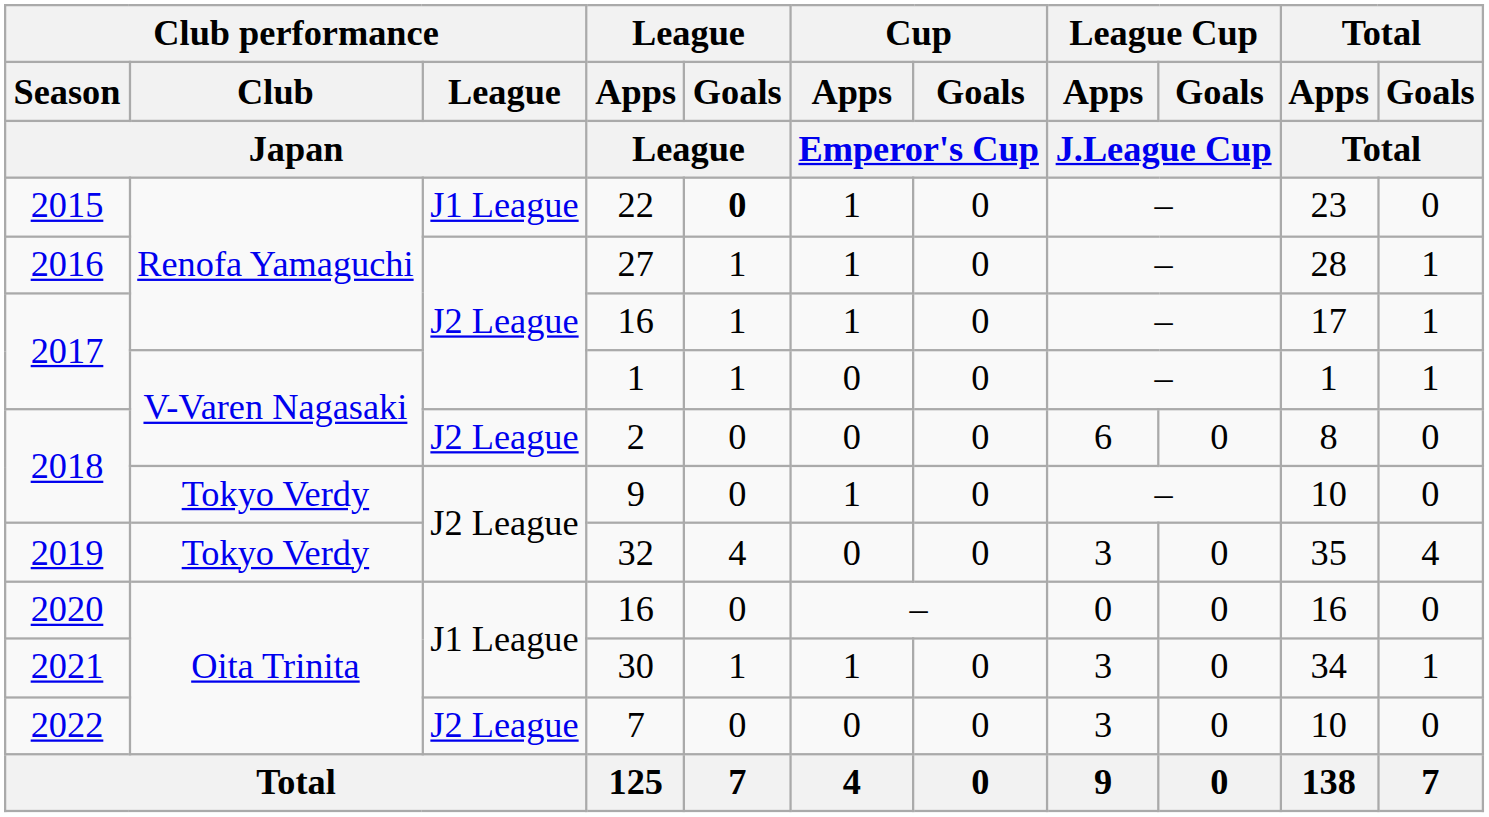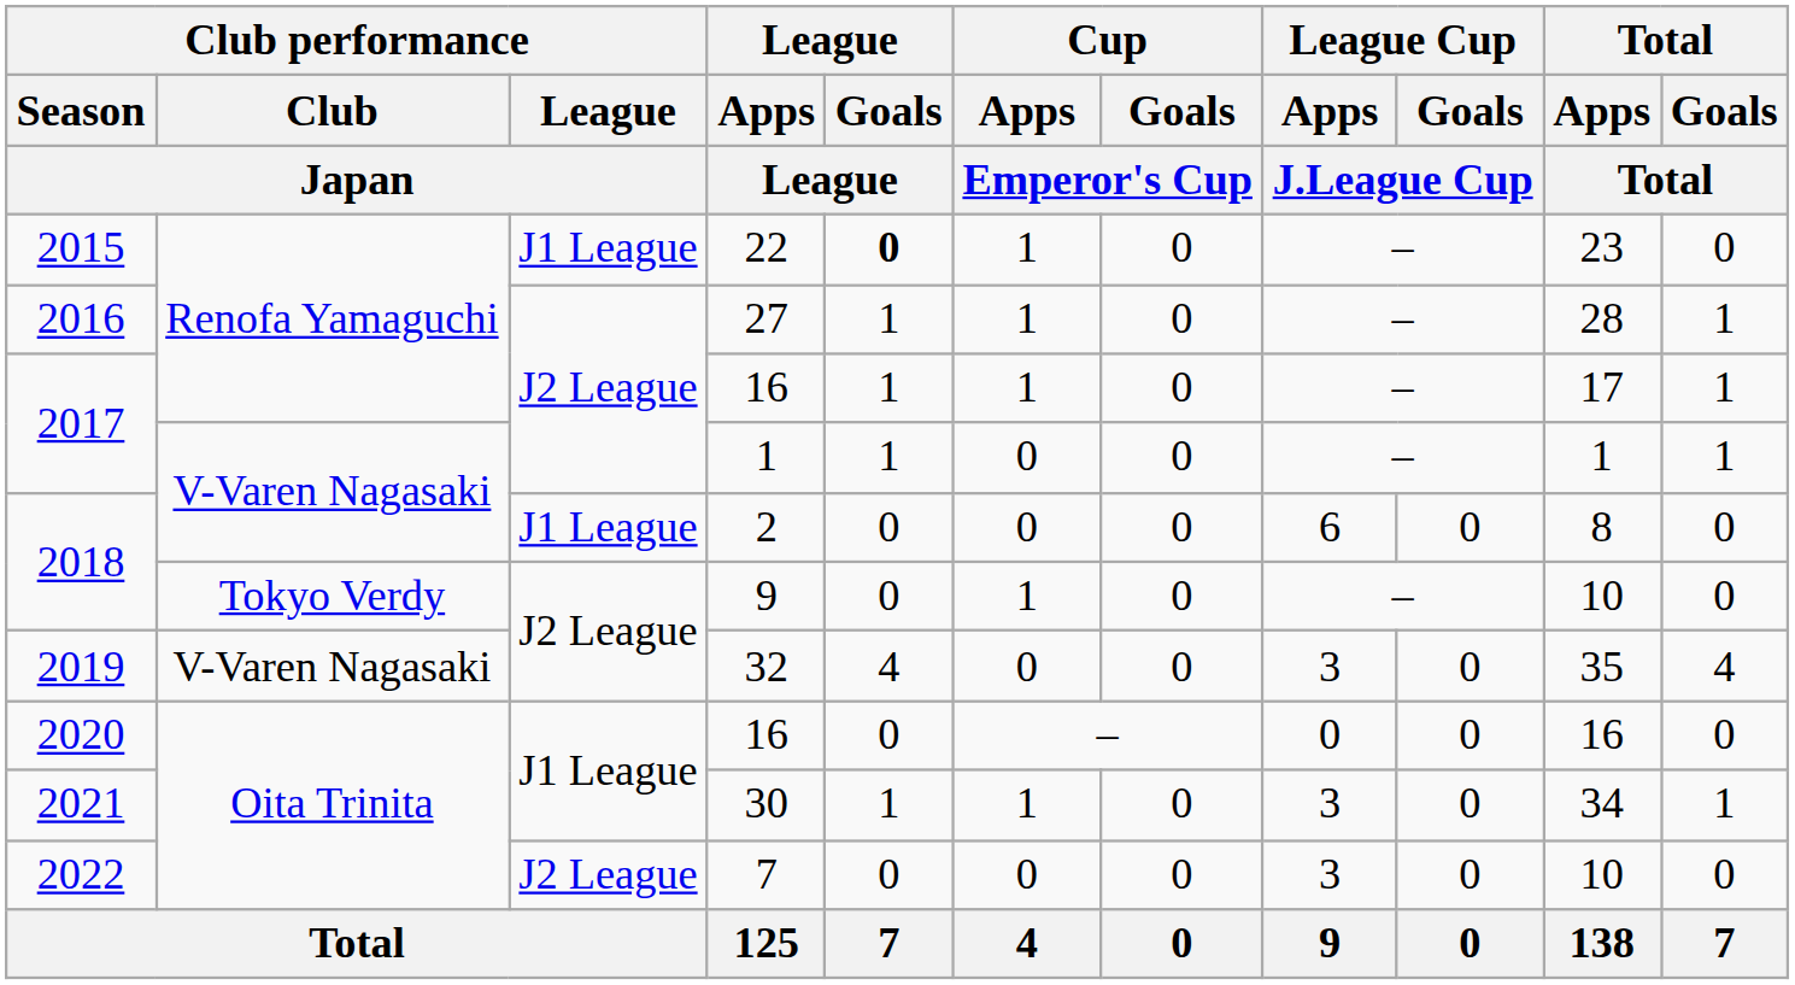 <table class="wikitable" style="text-align:center;">
 <tr>
 <th colspan=3>Club performance</th>
 <th colspan=2>League</th>
 <th colspan=2>Cup</th>
 <th colspan=2>League Cup</th>
 <th colspan=2>Total</th>
 </tr>
 <tr>
 <th>Season</th>
 <th>Club</th>
 <th>League</th>
 <th>Apps</th>
 <th>Goals</th>
 <th>Apps</th>
 <th>Goals</th>
 <th>Apps</th>
 <th>Goals</th>
 <th>Apps</th>
 <th>Goals</th>
 </tr>
 <tr>
 <th colspan=3>Japan</th>
 <th colspan=2>League</th>
 <th colspan=2><a href='#'>Emperor's Cup</a></th>
 <th colspan=2><a href='#'>J.League Cup</a></th>
 <th colspan=2>Total</th>
 </tr>
 <tr>
 <td><a href='#'>2015</a></td>
 <td rowspan=3><a href='#'>Renofa Yamaguchi</a></td>
 <td><a href='#'>J1 League</a></td>
 <td>22</td>
 <td><strong>0</strong></td>
 <td>1</td>
 <td>0</td>
 <td colspan=2>–</td>
 <td>23</td>
 <td>0</td>
 </tr>
 <tr>
 <td><a href='#'>2016</a></td>
 <td rowspan=3><a href='#'>J2 League</a></td>
 <td>27</td>
 <td>1</td>
 <td>1</td>
 <td>0</td>
 <td colspan=2>–</td>
 <td>28</td>
 <td>1</td>
 </tr>
 <tr>
 <td rowspan="2"><a href='#'>2017</a></td>
 <td>16</td>
 <td>1</td>
 <td>1</td>
 <td>0</td>
 <td colspan=2>–</td>
 <td>17</td>
 <td>1</td>
 </tr>
 <tr>
 <td rowspan="2"><a href='#'>V-Varen Nagasaki</a></td>
 <td>1</td>
 <td>1</td>
 <td>0</td>
 <td>0</td>
 <td colspan=2>–</td>
 <td>1</td>
 <td>1</td>
 </tr>
 <tr>
 <td rowspan="2"><a href='#'>2018</a></td>
-<td><a href='#'>J2 League</a></td>
+<td><a href='#'>J1 League</a></td>
 <td>2</td>
 <td>0</td>
 <td>0</td>
 <td>0</td>
 <td>6</td>
 <td>0</td>
 <td>8</td>
 <td>0</td>
 </tr>
 <tr>
 <td><a href='#'>Tokyo Verdy</a></td>
 <td rowspan=2>J2 League</td>
 <td>9</td>
 <td>0</td>
 <td>1</td>
 <td>0</td>
 <td colspan=2>–</td>
 <td>10</td>
 <td>0</td>
 </tr>
 <tr>
 <td><a href='#'>2019</a></td>
-<td><a href='#'>Tokyo Verdy</a></td>
+<td>V-Varen Nagasaki</td>
 <td>32</td>
 <td>4</td>
 <td>0</td>
 <td>0</td>
 <td>3</td>
 <td>0</td>
 <td>35</td>
 <td>4</td>
 </tr>
 <tr>
 <td><a href='#'>2020</a></td>
 <td rowspan="3"><a href='#'>Oita Trinita</a></td>
 <td rowspan="2">J1 League</td>
 <td>16</td>
 <td>0</td>
 <td colspan="2">–</td>
 <td>0</td>
 <td>0</td>
 <td>16</td>
 <td>0</td>
 </tr>
 <tr>
 <td><a href='#'>2021</a></td>
 <td>30</td>
 <td>1</td>
 <td>1</td>
 <td>0</td>
 <td>3</td>
 <td>0</td>
 <td>34</td>
 <td>1</td>
 </tr>
 <tr>
 <td><a href='#'>2022</a></td>
 <td><a href='#'>J2 League</a></td>
 <td>7</td>
 <td>0</td>
 <td>0</td>
 <td>0</td>
 <td>3</td>
 <td>0</td>
 <td>10</td>
 <td>0</td>
 </tr>
 <tr>
 <th colspan=3>Total</th>
 <th>125</th>
 <th>7</th>
 <th>4</th>
 <th>0</th>
 <th>9</th>
 <th>0</th>
 <th>138</th>
 <th>7</th>
 </tr>
 </table>
